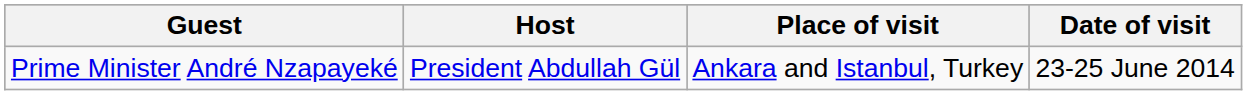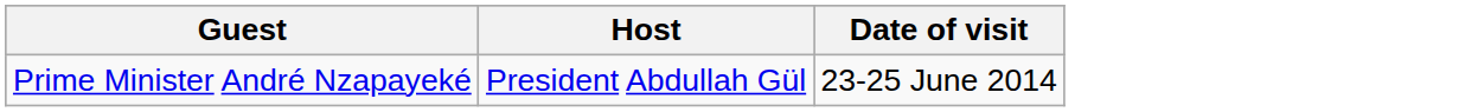 <table class="wikitable" border="1">
 <tr>
 <th>Guest</th>
 <th>Host</th>
-<th>Place of visit</th>
 <th>Date of visit</th>
 </tr>
 <tr>
 <td>  <a href='#'>Prime Minister</a> <a href='#'>André Nzapayeké</a></td>
 <td>   <a href='#'>President</a> <a href='#'>Abdullah Gül</a></td>
-<td><a href='#'>Ankara</a> and <a href='#'>Istanbul</a>, Turkey</td>
 <td>23-25 June 2014</td>
 </tr>
 </table>
